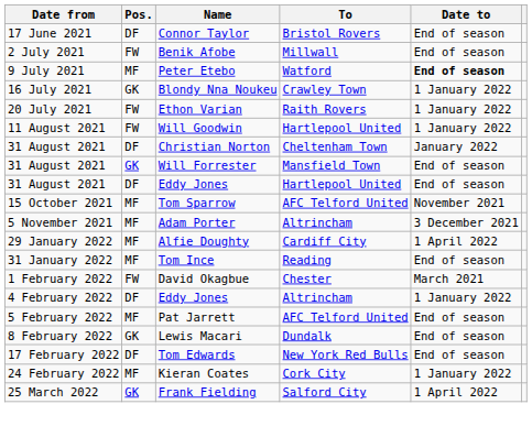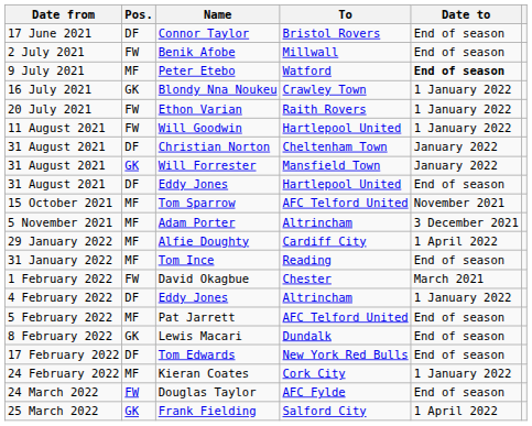 <table class="wikitable">
 <tr>
 <th>Date from</th>
 <th>Pos.</th>
 <th>Name</th>
 <th>To</th>
 <th>Date to</th>
 <th></th>
 </tr>
 <tr>
 <td>17 June 2021</td>
 <td>DF</td>
 <td> <a href='#'>Connor Taylor</a></td>
 <td> <a href='#'>Bristol Rovers</a></td>
 <td>End of season</td>
 <td></td>
 </tr>
 <tr>
 <td>2 July 2021</td>
 <td>FW</td>
 <td> <a href='#'>Benik Afobe</a></td>
 <td> <a href='#'>Millwall</a></td>
 <td>End of season</td>
 <td></td>
 </tr>
 <tr>
 <td>9 July 2021</td>
 <td>MF</td>
 <td> <a href='#'>Peter Etebo</a></td>
 <td> <a href='#'>Watford</a></td>
 <td><strong>End of season</strong></td>
 <td></td>
 </tr>
 <tr>
 <td>16 July 2021</td>
 <td>GK</td>
 <td> <a href='#'>Blondy Nna Noukeu</a></td>
 <td> <a href='#'>Crawley Town</a></td>
 <td>1 January 2022</td>
 <td></td>
 </tr>
 <tr>
 <td>20 July 2021</td>
 <td>FW</td>
 <td> <a href='#'>Ethon Varian</a></td>
 <td> <a href='#'>Raith Rovers</a></td>
 <td>1 January 2022</td>
 <td></td>
 </tr>
 <tr>
 <td>11 August 2021</td>
 <td>FW</td>
 <td> <a href='#'>Will Goodwin</a></td>
 <td> <a href='#'>Hartlepool United</a></td>
 <td>1 January 2022</td>
 <td></td>
 </tr>
 <tr>
 <td>31 August 2021</td>
 <td>DF</td>
 <td> <a href='#'>Christian Norton</a></td>
 <td> <a href='#'>Cheltenham Town</a></td>
 <td>January 2022</td>
 <td></td>
 </tr>
 <tr>
 <td>31 August 2021</td>
 <td><a href='#'>GK</a></td>
 <td> <a href='#'>Will Forrester</a></td>
 <td> <a href='#'>Mansfield Town</a></td>
-<td>End of season</td>
+<td>January 2022</td>
 <td></td>
 </tr>
 <tr>
 <td>31 August 2021</td>
 <td>DF</td>
 <td> <a href='#'>Eddy Jones</a></td>
 <td> <a href='#'>Hartlepool United</a></td>
 <td>End of season</td>
 <td></td>
 </tr>
 <tr>
 <td>15 October 2021</td>
 <td>MF</td>
 <td> <a href='#'>Tom Sparrow</a></td>
 <td> <a href='#'>AFC Telford United</a></td>
 <td>November 2021</td>
 <td></td>
 </tr>
 <tr>
 <td>5 November 2021</td>
 <td>MF</td>
 <td> <a href='#'>Adam Porter</a></td>
 <td> <a href='#'>Altrincham</a></td>
 <td>3 December 2021</td>
 <td></td>
 </tr>
 <tr>
 <td>29 January 2022</td>
 <td>MF</td>
 <td> <a href='#'>Alfie Doughty</a></td>
 <td> <a href='#'>Cardiff City</a></td>
 <td>1 April 2022</td>
 <td></td>
 </tr>
 <tr>
 <td>31 January 2022</td>
 <td>MF</td>
 <td> <a href='#'>Tom Ince</a></td>
 <td> <a href='#'>Reading</a></td>
 <td>End of season</td>
 <td></td>
 </tr>
 <tr>
 <td>1 February 2022</td>
 <td>FW</td>
 <td> David Okagbue</td>
 <td> <a href='#'>Chester</a></td>
 <td>March 2021</td>
 <td></td>
 </tr>
 <tr>
 <td>4 February 2022</td>
 <td>DF</td>
 <td> <a href='#'>Eddy Jones</a></td>
 <td> <a href='#'>Altrincham</a></td>
 <td>1 January 2022</td>
 <td></td>
 </tr>
 <tr>
 <td>5 February 2022</td>
 <td>MF</td>
 <td> Pat Jarrett</td>
 <td> <a href='#'>AFC Telford United</a></td>
 <td>End of season</td>
 <td></td>
 </tr>
 <tr>
 <td>8 February 2022</td>
 <td>GK</td>
 <td> Lewis Macari</td>
 <td> <a href='#'>Dundalk</a></td>
 <td>End of season</td>
 <td></td>
 </tr>
 <tr>
 <td>17 February 2022</td>
 <td>DF</td>
 <td> <a href='#'>Tom Edwards</a></td>
 <td> <a href='#'>New York Red Bulls</a></td>
 <td>End of season</td>
 <td></td>
 </tr>
 <tr>
 <td>24 February 2022</td>
 <td>MF</td>
 <td> Kieran Coates</td>
 <td> <a href='#'>Cork City</a></td>
 <td>1 January 2022</td>
 <td></td>
 </tr>
 <tr>
+<td>24 March 2022</td>
+<td><a href='#'>FW</a></td>
+<td> Douglas Taylor</td>
+<td> <a href='#'>AFC Fylde</a></td>
+<td>End of season</td>
+<td></td>
+</tr>
+<tr>
 <td>25 March 2022</td>
 <td><a href='#'>GK</a></td>
 <td> <a href='#'>Frank Fielding</a></td>
 <td> <a href='#'>Salford City</a></td>
 <td>1 April 2022</td>
 <td></td>
 </tr>
 </table>
